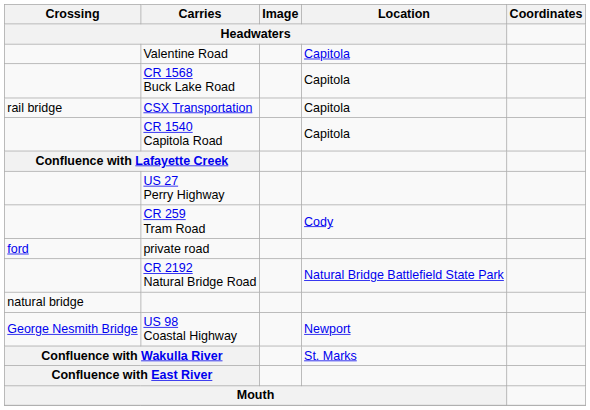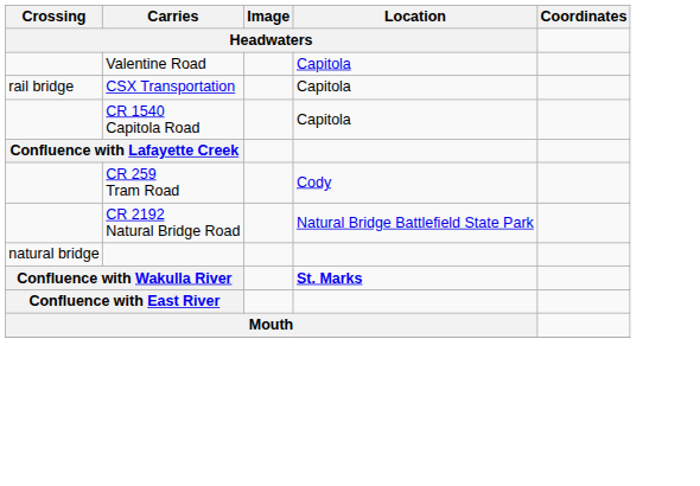 <table class=wikitable>
 <tr>
 <th>Crossing</th>
 <th>Carries</th>
 <th>Image</th>
 <th>Location</th>
 <th>Coordinates</th>
 </tr>
 <tr>
 <th colspan=4>Headwaters</th>
 <td></td>
 </tr>
 <tr>
 <td></td>
 <td>Valentine Road</td>
 <td></td>
 <td><a href='#'>Capitola</a></td>
-<td></td>
-</tr>
-<tr>
-<td></td>
-<td><a href='#'>CR 1568</a><br>Buck Lake Road</td>
-<td></td>
-<td>Capitola</td>
 <td></td>
 </tr>
 <tr>
 <td>rail bridge</td>
 <td><a href='#'>CSX Transportation</a></td>
 <td></td>
 <td>Capitola</td>
 <td></td>
 </tr>
 <tr>
 <td></td>
 <td><a href='#'>CR 1540</a><br>Capitola Road</td>
 <td></td>
 <td>Capitola</td>
 <td></td>
 </tr>
 <tr>
 <th colspan=2>Confluence with <a href='#'>Lafayette Creek</a></th>
 <td></td>
 <td></td>
 <td></td>
 </tr>
 <tr>
 <td></td>
-<td> <a href='#'>US 27</a><br> Perry Highway</td>
-<td></td>
-<td></td>
-<td></td>
-</tr>
-<tr>
-<td></td>
 <td><a href='#'>CR 259</a><br>Tram Road</td>
 <td></td>
 <td><a href='#'>Cody</a></td>
-<td></td>
-</tr>
-<tr>
-<td><a href='#'>ford</a></td>
-<td>private road</td>
-<td></td>
-<td></td>
 <td></td>
 </tr>
 <tr>
 <td></td>
 <td><a href='#'>CR 2192</a><br>Natural Bridge Road</td>
 <td></td>
 <td><a href='#'>Natural Bridge Battlefield State Park</a></td>
 <td></td>
 </tr>
 <tr>
 <td>natural bridge</td>
 <td></td>
 <td></td>
 <td></td>
 <td></td>
 </tr>
 <tr>
-<td><a href='#'>George Nesmith Bridge</a></td>
-<td> <a href='#'>US 98</a><br>Coastal Highway</td>
-<td></td>
-<td><a href='#'>Newport</a></td>
-<td></td>
-</tr>
-<tr>
 <th colspan=2>Confluence with <a href='#'>Wakulla River</a></th>
 <td></td>
-<td><a href='#'>St. Marks</a></td>
+<td><strong><a href='#'>St. Marks</a></strong></td>
 <td></td>
 </tr>
 <tr>
 <th colspan=2>Confluence with <a href='#'>East River</a></th>
 <td></td>
 <td></td>
 <td></td>
 </tr>
 <tr>
 <th colspan=4>Mouth</th>
 <td></td>
 </tr>
 <tr>
 </tr>
 </table>
